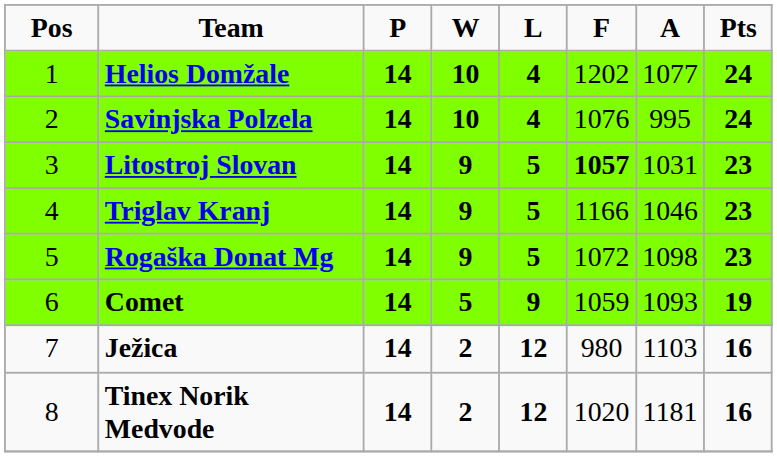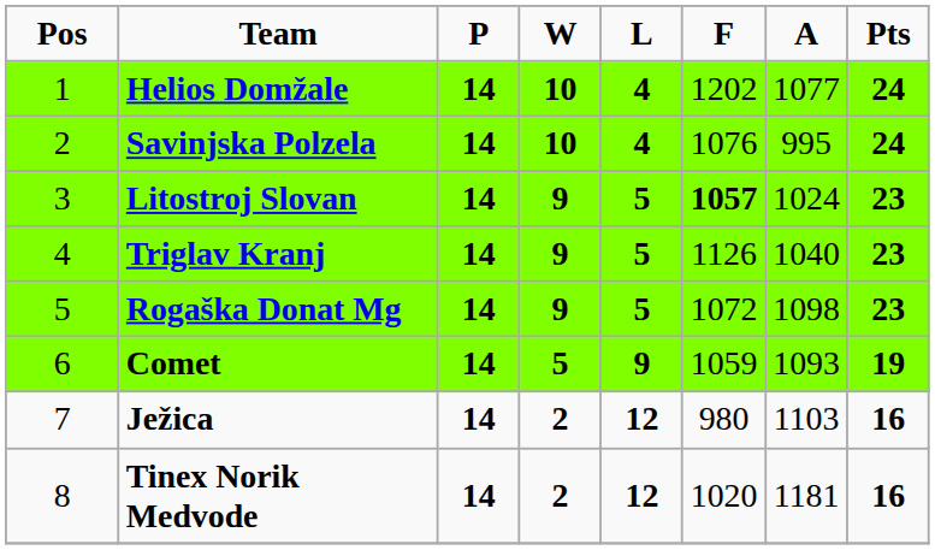 <table class="wikitable sortable" style="text-align: center; font-size:95%">
 <tr>
 <td width="44"><strong>Pos</strong></td>
 <td width="138"><strong>Team</strong></td>
 <td width="30"><strong>P</strong></td>
 <td width="30"><strong>W</strong></td>
 <td width="30"><strong>L</strong></td>
 <td width="30"><strong>F</strong></td>
 <td width="30"><strong>A</strong></td>
 <td width="30"><strong>Pts</strong></td>
 </tr>
 <tr bgcolor="7fff00">
 <td>1</td>
 <td align="left"><strong><a href='#'>Helios Domžale</a></strong></td>
 <td><strong>14</strong></td>
 <td><strong>10</strong></td>
 <td><strong>4</strong></td>
 <td>1202</td>
 <td>1077</td>
 <td><strong>24</strong></td>
 </tr>
 <tr bgcolor="7fff00">
 <td>2</td>
 <td align="left"><strong><a href='#'>Savinjska Polzela</a></strong></td>
 <td><strong>14</strong></td>
 <td><strong>10</strong></td>
 <td><strong>4</strong></td>
 <td>1076</td>
 <td>995</td>
 <td><strong>24</strong></td>
 </tr>
 <tr bgcolor="7fff00">
 <td>3</td>
 <td align="left"><strong><a href='#'>Litostroj Slovan</a></strong></td>
 <td><strong>14</strong></td>
 <td><strong>9</strong></td>
 <td><strong>5</strong></td>
 <td><strong>1057</strong></td>
-<td>1031</td>
+<td>1024</td>
 <td><strong>23</strong></td>
 </tr>
 <tr bgcolor="7fff00">
 <td>4</td>
 <td align="left"><strong><a href='#'>Triglav Kranj</a></strong></td>
 <td><strong>14</strong></td>
 <td><strong>9</strong></td>
 <td><strong>5</strong></td>
-<td>1166</td>
-<td>1046</td>
+<td>1126</td>
+<td>1040</td>
 <td><strong>23</strong></td>
 </tr>
 <tr bgcolor="7fff00">
 <td>5</td>
 <td align="left"><strong><a href='#'>Rogaška Donat Mg</a></strong></td>
 <td><strong>14</strong></td>
 <td><strong>9</strong></td>
 <td><strong>5</strong></td>
 <td>1072</td>
 <td>1098</td>
 <td><strong>23</strong></td>
 </tr>
 <tr bgcolor="7fff00">
 <td>6</td>
 <td align="left"><strong>Comet</strong></td>
 <td><strong>14</strong></td>
 <td><strong>5</strong></td>
 <td><strong>9</strong></td>
 <td>1059</td>
 <td>1093</td>
 <td><strong>19</strong></td>
 </tr>
 <tr>
 <td>7</td>
 <td align="left"><strong>Ježica</strong></td>
 <td><strong>14</strong></td>
 <td><strong>2</strong></td>
 <td><strong>12</strong></td>
 <td>980</td>
 <td>1103</td>
 <td><strong>16</strong></td>
 </tr>
 <tr>
 <td>8</td>
 <td align="left"><strong>Tinex Norik Medvode</strong></td>
 <td><strong>14</strong></td>
 <td><strong>2</strong></td>
 <td><strong>12</strong></td>
 <td>1020</td>
 <td>1181</td>
 <td><strong>16</strong></td>
 </tr>
 <tr>
 </tr>
 </table>
